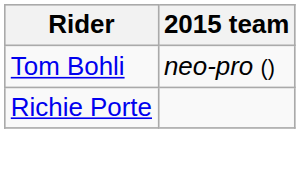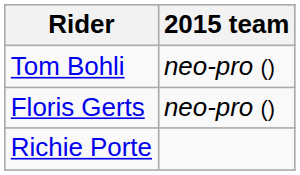 <table class="wikitable">
 <tr>
 <th>Rider</th>
 <th>2015 team</th>
 </tr>
 <tr>
 <td><a href='#'>Tom Bohli</a></td>
 <td><em>neo-pro</em> <small>()</small></td>
 </tr>
 <tr>
+<td><a href='#'>Floris Gerts</a></td>
+<td><em>neo-pro</em> <small>()</small></td>
+</tr>
+<tr>
 <td><a href='#'>Richie Porte</a></td>
 <td></td>
 </tr>
 </table>
